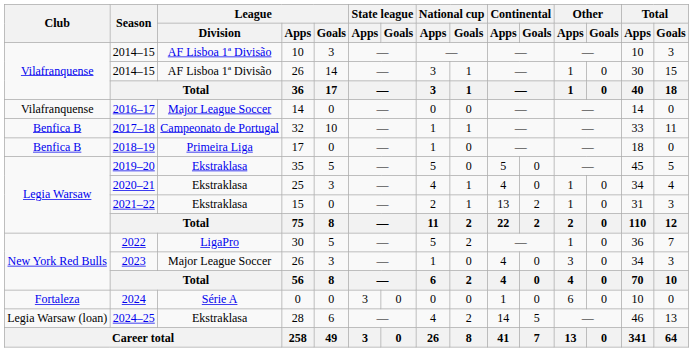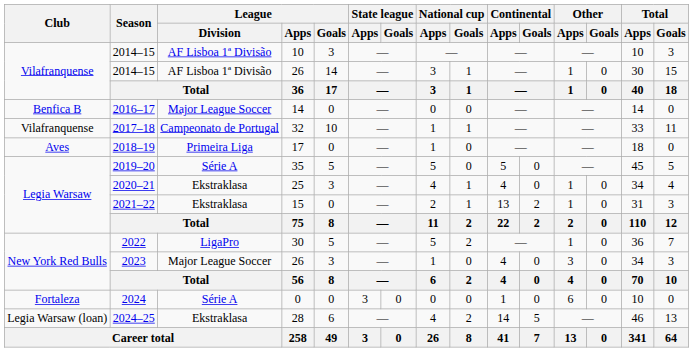 <table class="wikitable" style="text-align:center">
 <tr>
 <th rowspan="2">Club</th>
 <th rowspan="2">Season</th>
 <th colspan="3">League</th>
 <th colspan="2">State league</th>
 <th colspan="2">National cup</th>
 <th colspan="2">Continental</th>
 <th colspan="2">Other</th>
 <th colspan="2">Total</th>
 </tr>
 <tr>
 <th>Division</th>
 <th>Apps</th>
 <th>Goals</th>
 <th>Apps</th>
 <th>Goals</th>
 <th>Apps</th>
 <th>Goals</th>
 <th>Apps</th>
 <th>Goals</th>
 <th>Apps</th>
 <th>Goals</th>
 <th>Apps</th>
 <th>Goals</th>
 </tr>
 <tr>
 <td rowspan="3"><a href='#'>Vilafranquense</a></td>
 <td>2014–15</td>
 <td><a href='#'>AF Lisboa 1ª Divisão</a></td>
 <td>10</td>
 <td>3</td>
 <td colspan="2">—</td>
 <td colspan="2">—</td>
 <td colspan="2">—</td>
 <td colspan="2">—</td>
 <td>10</td>
 <td>3</td>
 </tr>
 <tr>
 <td>2014–15</td>
 <td>AF Lisboa 1ª Divisão</td>
 <td>26</td>
 <td>14</td>
 <td colspan="2">—</td>
 <td>3</td>
 <td>1</td>
 <td colspan="2">—</td>
 <td>1</td>
 <td>0</td>
 <td>30</td>
 <td>15</td>
 </tr>
 <tr>
 <th colspan="2">Total</th>
 <th>36</th>
 <th>17</th>
 <th colspan="2">—</th>
 <th>3</th>
 <th>1</th>
 <th colspan="2">—</th>
 <th>1</th>
 <th>0</th>
 <th>40</th>
 <th>18</th>
 </tr>
 <tr>
-<td>Vilafranquense</td>
+<td><a href='#'>Benfica B</a></td>
 <td><a href='#'>2016–17</a></td>
 <td><a href='#'>Major League Soccer</a></td>
 <td>14</td>
 <td>0</td>
 <td colspan="2">—</td>
 <td>0</td>
 <td>0</td>
 <td colspan="2">—</td>
 <td colspan="2">—</td>
 <td>14</td>
 <td>0</td>
 </tr>
 <tr>
-<td><a href='#'>Benfica B</a></td>
+<td>Vilafranquense</td>
 <td><a href='#'>2017–18</a></td>
 <td><a href='#'>Campeonato de Portugal</a></td>
 <td>32</td>
 <td>10</td>
 <td colspan="2">—</td>
 <td>1</td>
 <td>1</td>
 <td colspan="2">—</td>
 <td colspan="2">—</td>
 <td>33</td>
 <td>11</td>
 </tr>
 <tr>
-<td><a href='#'>Benfica B</a></td>
+<td><a href='#'>Aves</a></td>
 <td><a href='#'>2018–19</a></td>
 <td><a href='#'>Primeira Liga</a></td>
 <td>17</td>
 <td>0</td>
 <td colspan="2">—</td>
 <td>1</td>
 <td>0</td>
 <td colspan="2">—</td>
 <td colspan="2">—</td>
 <td>18</td>
 <td>0</td>
 </tr>
 <tr>
 <td rowspan="4"><a href='#'>Legia Warsaw</a></td>
 <td><a href='#'>2019–20</a></td>
-<td><a href='#'>Ekstraklasa</a></td>
+<td><a href='#'>Série A</a></td>
 <td>35</td>
 <td>5</td>
 <td colspan="2">—</td>
 <td>5</td>
 <td>0</td>
 <td>5</td>
 <td>0</td>
 <td colspan="2">—</td>
 <td>45</td>
 <td>5</td>
 </tr>
 <tr>
 <td><a href='#'>2020–21</a></td>
 <td>Ekstraklasa</td>
 <td>25</td>
 <td>3</td>
 <td colspan="2">—</td>
 <td>4</td>
 <td>1</td>
 <td>4</td>
 <td>0</td>
 <td>1</td>
 <td>0</td>
 <td>34</td>
 <td>4</td>
 </tr>
 <tr>
 <td><a href='#'>2021–22</a></td>
 <td>Ekstraklasa</td>
 <td>15</td>
 <td>0</td>
 <td colspan="2">—</td>
 <td>2</td>
 <td>1</td>
 <td>13</td>
 <td>2</td>
 <td>1</td>
 <td>0</td>
 <td>31</td>
 <td>3</td>
 </tr>
 <tr>
 <th colspan="2">Total</th>
 <th>75</th>
 <th>8</th>
 <th colspan="2">—</th>
 <th>11</th>
 <th>2</th>
 <th>22</th>
 <th>2</th>
 <th>2</th>
 <th>0</th>
 <th>110</th>
 <th>12</th>
 </tr>
 <tr>
 <td rowspan="3"><a href='#'>New York Red Bulls</a></td>
 <td><a href='#'>2022</a></td>
 <td><a href='#'>LigaPro</a></td>
 <td>30</td>
 <td>5</td>
 <td colspan="2">—</td>
 <td>5</td>
 <td>2</td>
 <td colspan="2">—</td>
 <td>1</td>
 <td>0</td>
 <td>36</td>
 <td>7</td>
 </tr>
 <tr>
 <td><a href='#'>2023</a></td>
 <td>Major League Soccer</td>
 <td>26</td>
 <td>3</td>
 <td colspan="2">—</td>
 <td>1</td>
 <td>0</td>
 <td>4</td>
 <td>0</td>
 <td>3</td>
 <td>0</td>
 <td>34</td>
 <td>3</td>
 </tr>
 <tr>
 <th colspan="2">Total</th>
 <th>56</th>
 <th>8</th>
 <th colspan="2">—</th>
 <th>6</th>
 <th>2</th>
 <th>4</th>
 <th>0</th>
 <th>4</th>
 <th>0</th>
 <th>70</th>
 <th>10</th>
 </tr>
 <tr>
 <td><a href='#'>Fortaleza</a></td>
 <td><a href='#'>2024</a></td>
 <td><a href='#'>Série A</a></td>
 <td>0</td>
 <td>0</td>
 <td>3</td>
 <td>0</td>
 <td>0</td>
 <td>0</td>
 <td>1</td>
 <td>0</td>
 <td>6</td>
 <td>0</td>
 <td>10</td>
 <td>0</td>
 </tr>
 <tr>
 <td>Legia Warsaw (loan)</td>
 <td><a href='#'>2024–25</a></td>
 <td>Ekstraklasa</td>
 <td>28</td>
 <td>6</td>
 <td colspan="2">—</td>
 <td>4</td>
 <td>2</td>
 <td>14</td>
 <td>5</td>
 <td colspan="2">—</td>
 <td>46</td>
 <td>13</td>
 </tr>
 <tr>
 <th colspan="3">Career total</th>
 <th>258</th>
 <th>49</th>
 <th>3</th>
 <th>0</th>
 <th>26</th>
 <th>8</th>
 <th>41</th>
 <th>7</th>
 <th>13</th>
 <th>0</th>
 <th>341</th>
 <th>64</th>
 </tr>
 </table>
